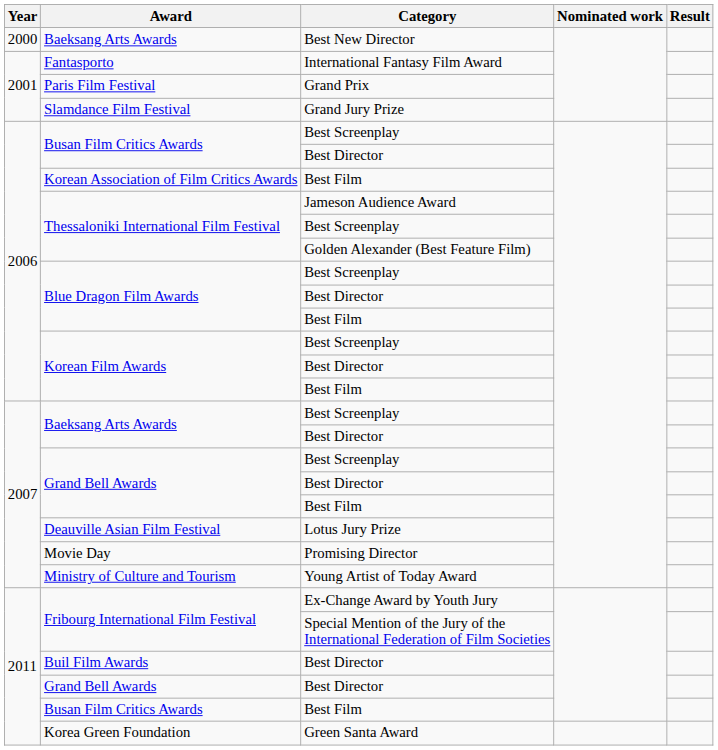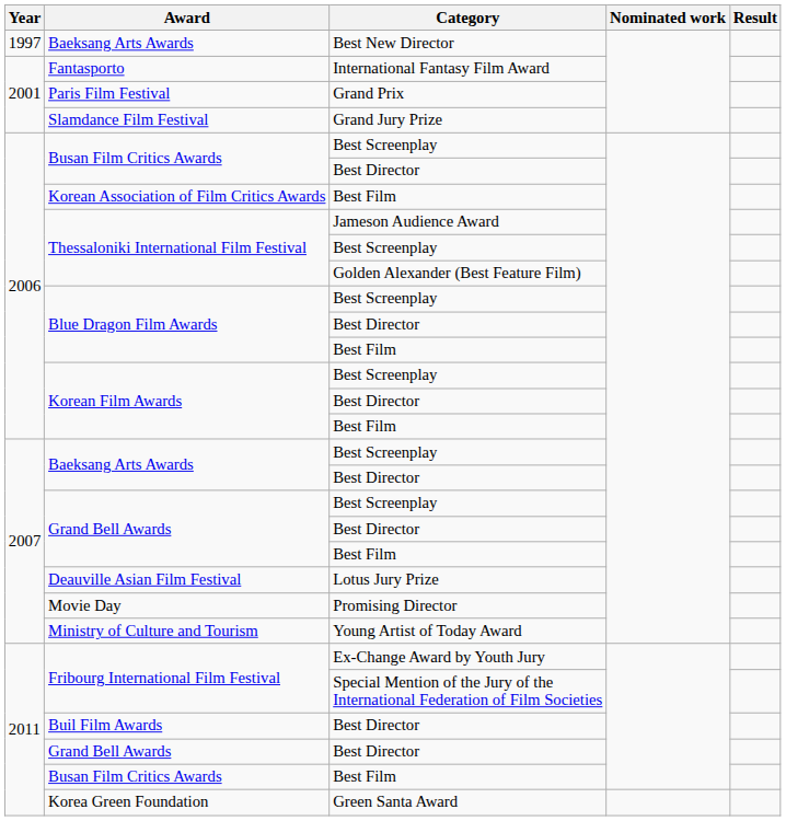 <table class="wikitable">
 <tr>
 <th>Year</th>
 <th>Award</th>
 <th>Category</th>
 <th>Nominated work</th>
 <th>Result</th>
 </tr>
 <tr>
-<td>2000</td>
+<td>1997</td>
 <td><a href='#'>Baeksang Arts Awards</a></td>
 <td>Best New Director</td>
 <td rowspan=4></td>
 <td></td>
 </tr>
 <tr>
 <td rowspan=3>2001</td>
 <td><a href='#'>Fantasporto</a></td>
 <td>International Fantasy Film Award</td>
 <td></td>
 </tr>
 <tr>
 <td><a href='#'>Paris Film Festival</a></td>
 <td>Grand Prix</td>
 <td></td>
 </tr>
 <tr>
 <td><a href='#'>Slamdance Film Festival</a></td>
 <td>Grand Jury Prize</td>
 <td></td>
 </tr>
 <tr>
 <td rowspan=12>2006</td>
 <td rowspan=2><a href='#'>Busan Film Critics Awards</a></td>
 <td>Best Screenplay</td>
 <td rowspan=20></td>
 <td></td>
 </tr>
 <tr>
 <td>Best Director</td>
 <td></td>
 </tr>
 <tr>
 <td><a href='#'>Korean Association of Film Critics Awards</a></td>
 <td>Best Film</td>
 <td></td>
 </tr>
 <tr>
 <td rowspan=3><a href='#'>Thessaloniki International Film Festival</a></td>
 <td>Jameson Audience Award</td>
 <td></td>
 </tr>
 <tr>
 <td>Best Screenplay</td>
 <td></td>
 </tr>
 <tr>
 <td>Golden Alexander (Best Feature Film)</td>
 <td></td>
 </tr>
 <tr>
 <td rowspan=3><a href='#'>Blue Dragon Film Awards</a></td>
 <td>Best Screenplay</td>
 <td></td>
 </tr>
 <tr>
 <td>Best Director</td>
 <td></td>
 </tr>
 <tr>
 <td>Best Film</td>
 <td></td>
 </tr>
 <tr>
 <td rowspan=3><a href='#'>Korean Film Awards</a></td>
 <td>Best Screenplay</td>
 <td></td>
 </tr>
 <tr>
 <td>Best Director</td>
 <td></td>
 </tr>
 <tr>
 <td>Best Film</td>
 <td></td>
 </tr>
 <tr>
 <td rowspan=8>2007</td>
 <td rowspan=2><a href='#'>Baeksang Arts Awards</a></td>
 <td>Best Screenplay</td>
 <td></td>
 </tr>
 <tr>
 <td>Best Director</td>
 <td></td>
 </tr>
 <tr>
 <td rowspan=3><a href='#'>Grand Bell Awards</a></td>
 <td>Best Screenplay</td>
 <td></td>
 </tr>
 <tr>
 <td>Best Director</td>
 <td></td>
 </tr>
 <tr>
 <td>Best Film</td>
 <td></td>
 </tr>
 <tr>
 <td><a href='#'>Deauville Asian Film Festival</a></td>
 <td>Lotus Jury Prize</td>
 <td></td>
 </tr>
 <tr>
 <td>Movie Day</td>
 <td>Promising Director</td>
 <td></td>
 </tr>
 <tr>
 <td><a href='#'>Ministry of Culture and Tourism</a></td>
 <td>Young Artist of Today Award</td>
 <td></td>
 </tr>
 <tr>
 <td rowspan=6>2011</td>
 <td rowspan=2><a href='#'>Fribourg International Film Festival</a></td>
 <td>Ex-Change Award by Youth Jury</td>
 <td rowspan=5></td>
 <td></td>
 </tr>
 <tr>
 <td>Special Mention of the Jury of the <br> <a href='#'>International Federation of Film Societies</a></td>
 <td></td>
 </tr>
 <tr>
 <td><a href='#'>Buil Film Awards</a></td>
 <td>Best Director</td>
 <td></td>
 </tr>
 <tr>
 <td><a href='#'>Grand Bell Awards</a></td>
 <td>Best Director</td>
 <td></td>
 </tr>
 <tr>
 <td><a href='#'>Busan Film Critics Awards</a></td>
 <td>Best Film</td>
 <td></td>
 </tr>
 <tr>
 <td>Korea Green Foundation</td>
 <td>Green Santa Award</td>
 <td></td>
 <td></td>
 </tr>
 </table>
